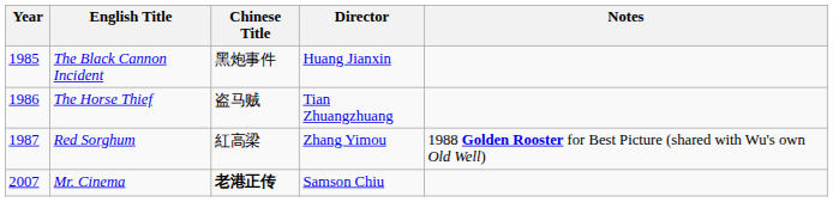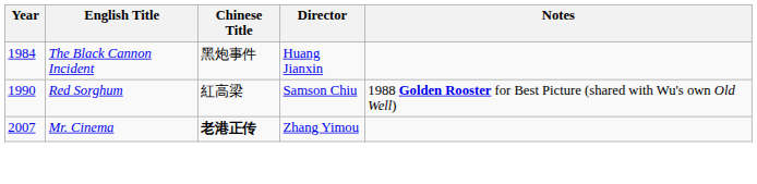 <table class="wikitable">
 <tr>
 <th align="left" valign="top" width="40">Year</th>
 <th align="left" valign="top">English Title</th>
 <th align="left" valign="top">Chinese Title</th>
 <th align="left" valign="top">Director</th>
 <th align="left" valign="top">Notes</th>
 </tr>
 <tr>
-<td align="left" valign="top"><a href='#'>1985</a></td>
+<td align="left" valign="top"><a href='#'>1984</a></td>
 <td align="left" valign="top"><em><a href='#'>The Black Cannon Incident</a></em></td>
 <td align="left" valign="top">黑炮事件</td>
 <td align="left" valign="top"><a href='#'>Huang Jianxin</a></td>
 <td align="left" valign="top"></td>
 </tr>
 <tr>
-<td align="left" valign="top"><a href='#'>1986</a></td>
-<td align="left" valign="top"><em><a href='#'>The Horse Thief</a></em></td>
-<td align="left" valign="top">盗马贼</td>
-<td align="left" valign="top"><a href='#'>Tian Zhuangzhuang</a></td>
-<td align="left" valign="top"></td>
-</tr>
-<tr>
-<td align="left" valign="top"><a href='#'>1987</a></td>
+<td align="left" valign="top"><a href='#'>1990</a></td>
 <td align="left" valign="top"><em><a href='#'>Red Sorghum</a></em></td>
 <td align="left" valign="top">紅高梁</td>
-<td align="left" valign="top"><a href='#'>Zhang Yimou</a></td>
+<td align="left" valign="top"><a href='#'>Samson Chiu</a></td>
 <td align="left" valign="top">1988 <strong><a href='#'>Golden Rooster</a></strong> for Best Picture (shared with Wu's own <em>Old Well</em>)</td>
 </tr>
 <tr>
 <td align="left" valign="top"><a href='#'>2007</a></td>
 <td align="left" valign="top"><em><a href='#'>Mr. Cinema</a></em></td>
 <td align="left" valign="top"><strong>老港正传</strong></td>
-<td align="left" valign="top"><a href='#'>Samson Chiu</a></td>
+<td align="left" valign="top"><a href='#'>Zhang Yimou</a></td>
 <td align="left" valign="top"></td>
 </tr>
 </table>
